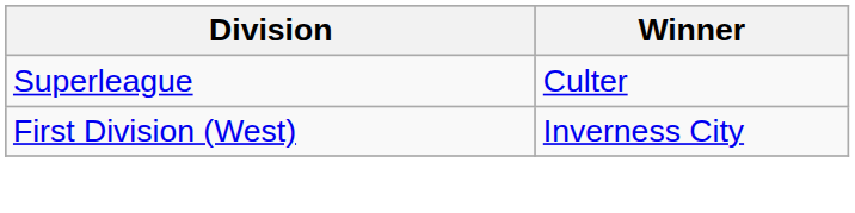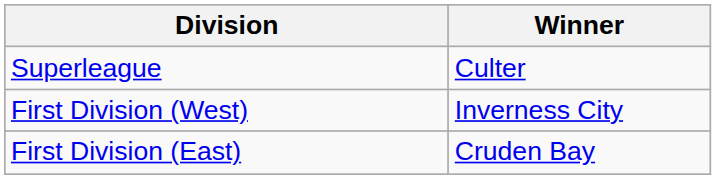 <table class="wikitable">
 <tr>
 <th width=260>Division</th>
 <th width=150>Winner</th>
 </tr>
 <tr>
 <td><a href='#'>Superleague</a></td>
 <td><a href='#'>Culter</a></td>
 </tr>
 <tr>
 <td><a href='#'>First Division (West)</a></td>
 <td><a href='#'>Inverness City</a></td>
 </tr>
+<tr>
+<td><a href='#'>First Division (East)</a></td>
+<td><a href='#'>Cruden Bay</a></td>
+</tr>
 </table>
